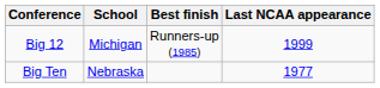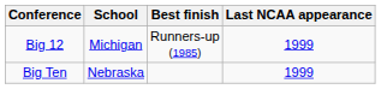 <table class="wikitable sortable">
 <tr>
 <th>Conference</th>
 <th>School</th>
 <th>Best finish</th>
 <th>Last NCAA appearance</th>
 </tr>
 <tr align=center>
 <td><a href='#'>Big 12</a></td>
 <td><a href='#'>Michigan</a></td>
 <td>Runners-up<br><small>(<a href='#'>1985</a>)</small></td>
 <td><a href='#'>1999</a></td>
 </tr>
 <tr align=center>
 <td><a href='#'>Big Ten</a></td>
 <td><a href='#'>Nebraska</a></td>
 <td></td>
-<td><a href='#'>1977</a></td>
+<td><a href='#'>1999</a></td>
 </tr>
 </table>
